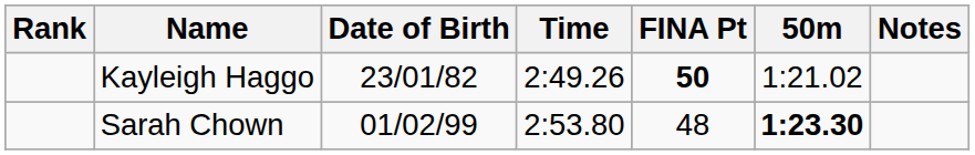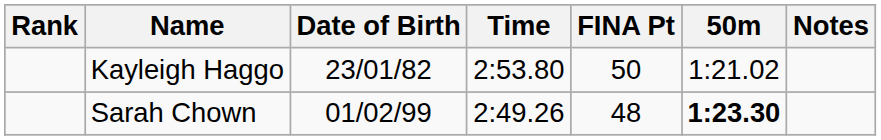 <table class="wikitable sortable" style="text-align:center">
 <tr>
 <th>Rank</th>
 <th>Name</th>
 <th>Date of Birth</th>
 <th>Time</th>
 <th>FINA Pt</th>
 <th>50m</th>
 <th>Notes</th>
 </tr>
 <tr>
 <td></td>
 <td align=left> Kayleigh Haggo</td>
 <td>23/01/82</td>
-<td>2:49.26</td>
-<td><strong>50</strong></td>
+<td>2:53.80</td>
+<td>50</td>
 <td>1:21.02</td>
 <td></td>
 </tr>
 <tr>
 <td></td>
 <td align=left> Sarah Chown</td>
 <td>01/02/99</td>
-<td>2:53.80</td>
+<td>2:49.26</td>
 <td>48</td>
 <td><strong>1:23.30</strong></td>
 <td></td>
 </tr>
 </table>
